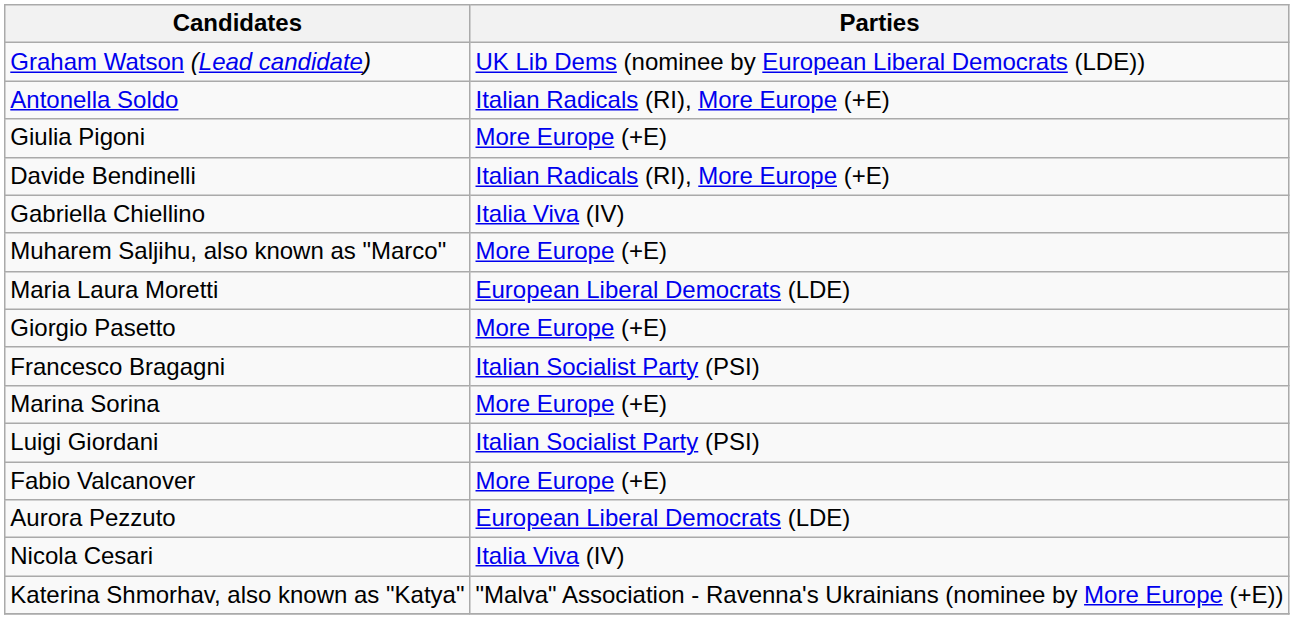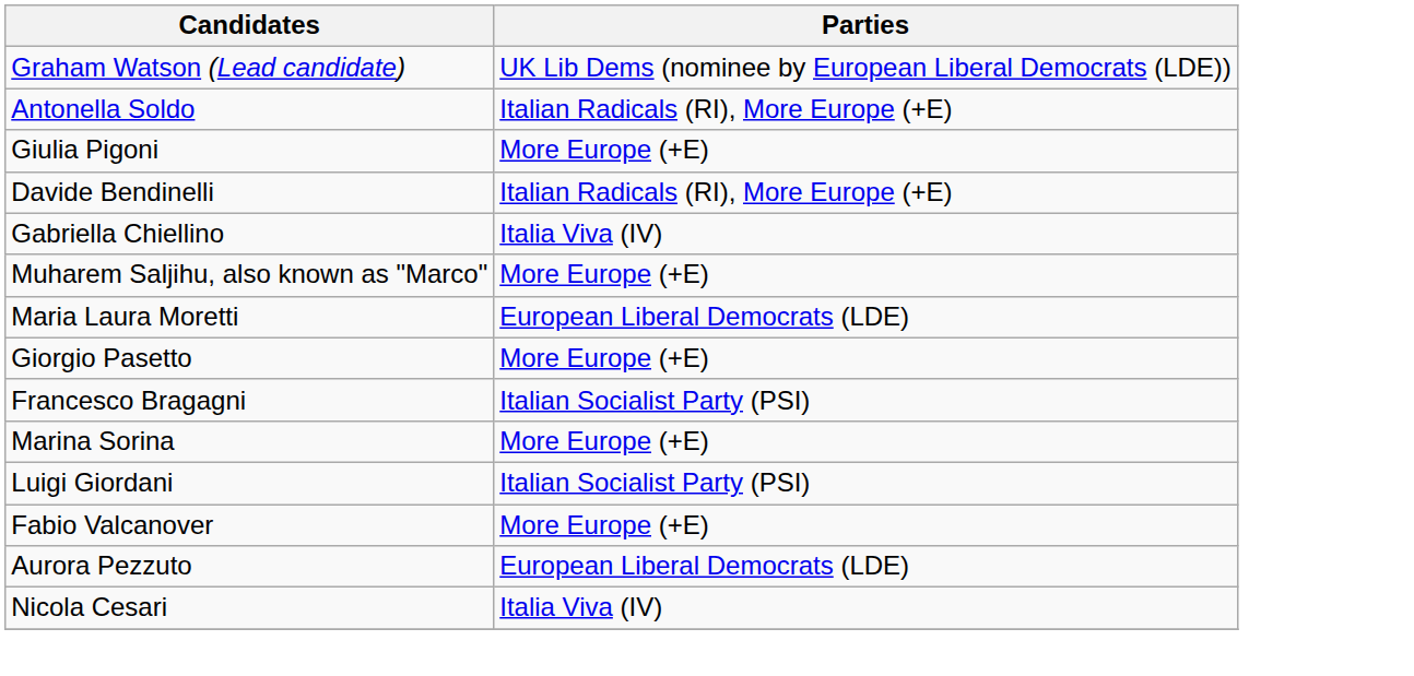 <table class="wikitable sortable" style="font-size:100%">
 <tr>
 <th>Candidates</th>
 <th>Parties</th>
 </tr>
 <tr>
 <td><a href='#'>Graham Watson</a> <em>(<a href='#'>Lead candidate</a>)</em></td>
 <td><a href='#'>UK Lib Dems</a> (nominee by <a href='#'>European Liberal Democrats</a> (LDE))</td>
 </tr>
 <tr>
 <td><a href='#'>Antonella Soldo</a></td>
 <td><a href='#'>Italian Radicals</a> (RI), <a href='#'>More Europe</a> (+E)</td>
 </tr>
 <tr>
 <td>Giulia Pigoni</td>
 <td><a href='#'>More Europe</a> (+E)</td>
 </tr>
 <tr>
 <td>Davide Bendinelli</td>
 <td><a href='#'>Italian Radicals</a> (RI), <a href='#'>More Europe</a> (+E)</td>
 </tr>
 <tr>
 <td>Gabriella Chiellino</td>
 <td><a href='#'>Italia Viva</a> (IV)</td>
 </tr>
 <tr>
 <td>Muharem Saljihu, also known as "Marco"</td>
 <td><a href='#'>More Europe</a> (+E)</td>
 </tr>
 <tr>
 <td>Maria Laura Moretti</td>
 <td><a href='#'>European Liberal Democrats</a> (LDE)</td>
 </tr>
 <tr>
 <td>Giorgio Pasetto</td>
 <td><a href='#'>More Europe</a> (+E)</td>
 </tr>
 <tr>
 <td>Francesco Bragagni</td>
 <td><a href='#'>Italian Socialist Party</a> (PSI)</td>
 </tr>
 <tr>
 <td>Marina Sorina</td>
 <td><a href='#'>More Europe</a> (+E)</td>
 </tr>
 <tr>
 <td>Luigi Giordani</td>
 <td><a href='#'>Italian Socialist Party</a> (PSI)</td>
 </tr>
 <tr>
 <td>Fabio Valcanover</td>
 <td><a href='#'>More Europe</a> (+E)</td>
 </tr>
 <tr>
 <td>Aurora Pezzuto</td>
 <td><a href='#'>European Liberal Democrats</a> (LDE)</td>
 </tr>
 <tr>
 <td>Nicola Cesari</td>
 <td><a href='#'>Italia Viva</a> (IV)</td>
 </tr>
 <tr>
-<td>Katerina Shmorhav, also known as "Katya"</td>
-<td>"Malva" Association - Ravenna's Ukrainians (nominee by <a href='#'>More Europe</a> (+E))</td>
-</tr>
-<tr>
 </tr>
 </table>
